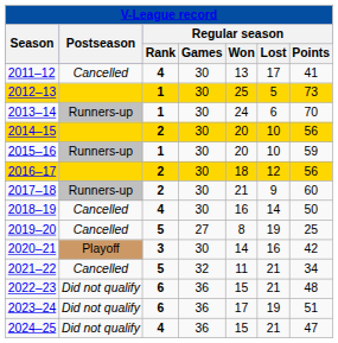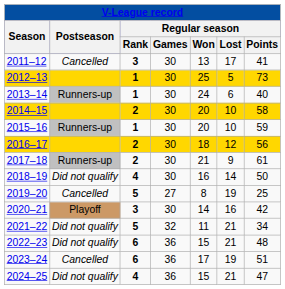 <table class="wikitable">
 <tr>
 <th colspan="8" style="background:#034EA1; border:0px "><a href='#'><span>V-League record</span></a></th>
 </tr>
 <tr>
 </tr>
 <tr bgcolor=#7070ff>
 <th rowspan="2">Season</th>
 <th rowspan="2">Postseason</th>
 <th colspan="5">Regular season</th>
 </tr>
 <tr>
 <th>Rank</th>
 <th>Games</th>
 <th>Won</th>
 <th>Lost</th>
 <th>Points</th>
 </tr>
 <tr>
 <td><a href='#'>2011–12</a></td>
 <td align=center><em>Cancelled</em></td>
-<td align=center><strong>4</strong></td>
+<td align=center><strong>3</strong></td>
 <td align=center>30</td>
 <td align=center>13</td>
 <td align=center>17</td>
 <td align=center>41</td>
 </tr>
 <tr style="background:gold;">
 <td><a href='#'>2012–13</a></td>
 <td align=center></td>
 <td align=center><strong>1</strong></td>
 <td align=center>30</td>
 <td align=center>25</td>
 <td align=center>5</td>
 <td align=center>73</td>
 </tr>
 <tr>
 <td><a href='#'>2013–14</a></td>
 <td align=center  bgcolor="silver">Runners-up</td>
 <td align=center><strong>1</strong></td>
 <td align=center>30</td>
 <td align=center>24</td>
 <td align=center>6</td>
-<td align=center>70</td>
+<td align=center>40</td>
 </tr>
 <tr style="background:gold;">
 <td><a href='#'>2014–15</a></td>
 <td align=center></td>
 <td align=center><strong>2</strong></td>
 <td align=center>30</td>
 <td align=center>20</td>
 <td align=center>10</td>
-<td align=center>56</td>
+<td align=center>58</td>
 </tr>
 <tr>
 <td><a href='#'>2015–16</a></td>
 <td align=center  bgcolor="silver">Runners-up</td>
 <td align=center><strong>1</strong></td>
 <td align=center>30</td>
 <td align=center>20</td>
 <td align=center>10</td>
 <td align=center>59</td>
 </tr>
 <tr style="background:gold;">
 <td><a href='#'>2016–17</a></td>
 <td align=center></td>
 <td align=center><strong>2</strong></td>
 <td align=center>30</td>
 <td align=center>18</td>
 <td align=center>12</td>
 <td align=center>56</td>
 </tr>
 <tr>
 <td><a href='#'>2017–18</a></td>
 <td align=center  bgcolor="silver">Runners-up</td>
 <td align=center><strong>2</strong></td>
 <td align=center>30</td>
 <td align=center>21</td>
 <td align=center>9</td>
-<td align=center>60</td>
+<td align=center>61</td>
 </tr>
 <tr>
 <td><a href='#'>2018–19</a></td>
-<td align=center><em>Cancelled</em></td>
+<td align=center><em>Did not qualify</em></td>
 <td align=center><strong>4</strong></td>
 <td align=center>30</td>
 <td align=center>16</td>
 <td align=center>14</td>
 <td align=center>50</td>
 </tr>
 <tr>
 <td><a href='#'>2019–20</a></td>
 <td align=center><em>Cancelled</em></td>
 <td align=center><strong>5</strong></td>
 <td align=center>27</td>
 <td align=center>8</td>
 <td align=center>19</td>
 <td align=center>25</td>
 </tr>
 <tr>
 <td><a href='#'>2020–21</a></td>
 <td align=center bgcolor="#cc9966">Playoff</td>
 <td align=center><strong>3</strong></td>
 <td align=center>30</td>
 <td align=center>14</td>
 <td align=center>16</td>
 <td align=center>42</td>
 </tr>
 <tr>
 <td><a href='#'>2021–22</a></td>
-<td align=center><em>Cancelled</em></td>
+<td align=center><em>Did not qualify</em></td>
 <td align=center><strong>5</strong></td>
 <td align=center>32</td>
 <td align=center>11</td>
 <td align=center>21</td>
 <td align=center>34</td>
 </tr>
 <tr>
 <td><a href='#'>2022–23</a></td>
 <td align=center><em>Did not qualify</em></td>
 <td align=center><strong>6</strong></td>
 <td align=center>36</td>
 <td align=center>15</td>
 <td align=center>21</td>
 <td align=center>48</td>
 </tr>
 <tr>
 <td><a href='#'>2023–24</a></td>
-<td align=center><em>Did not qualify</em></td>
+<td align=center><em>Cancelled</em></td>
 <td align=center><strong>6</strong></td>
 <td align=center>36</td>
 <td align=center>17</td>
 <td align=center>19</td>
 <td align=center>51</td>
 </tr>
 <tr>
 <td><a href='#'>2024–25</a></td>
 <td align=center><em>Did not qualify</em></td>
 <td align=center><strong>4</strong></td>
 <td align=center>36</td>
 <td align=center>15</td>
 <td align=center>21</td>
 <td align=center>47</td>
 </tr>
 </table>
